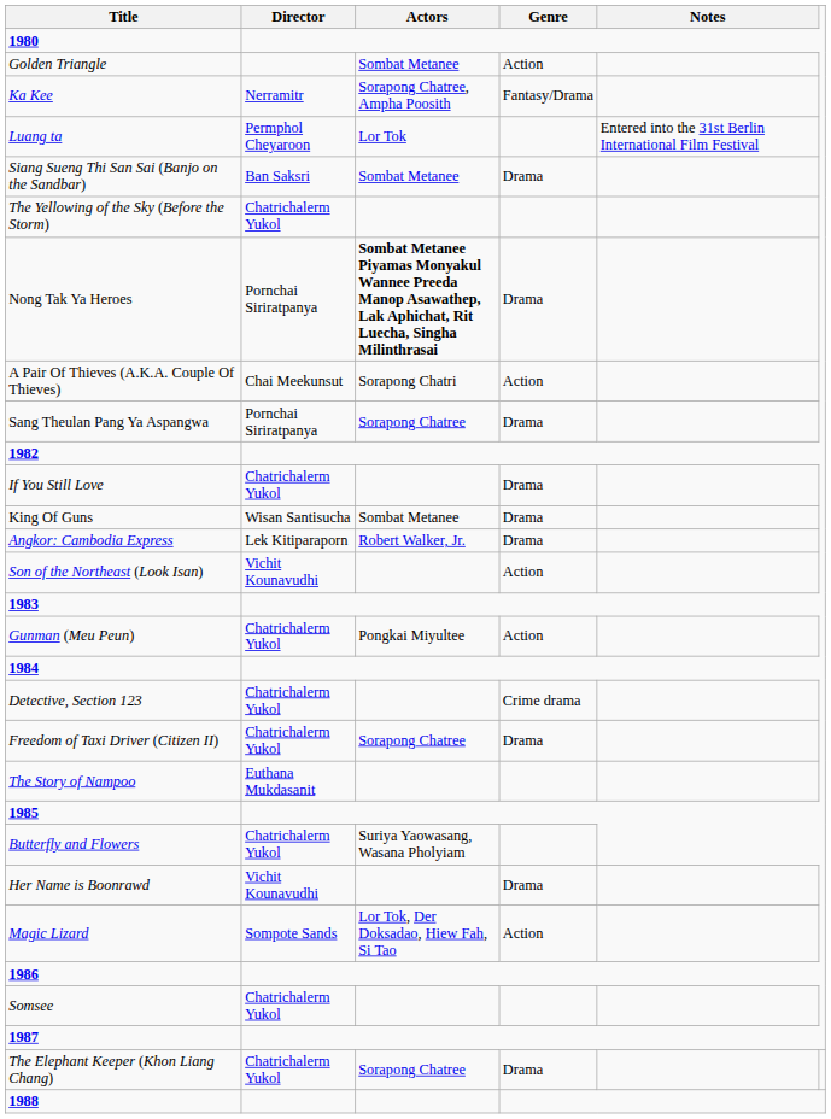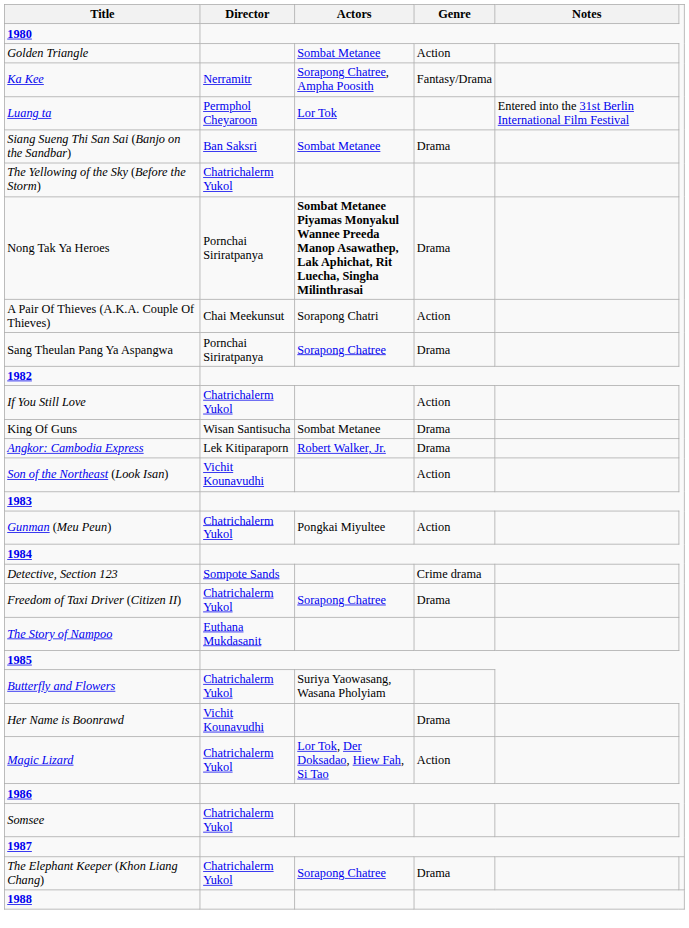 <table class="wikitable" style="width:100%;">
 <tr>
 <th style="width:30%;">Title</th>
 <th style="width:14%;">Director</th>
 <th style="width:18%;">Actors</th>
 <th style="width:10%;">Genre</th>
 <th style="width:28%;">Notes</th>
 </tr>
 <tr>
 <td><strong><a href='#'>1980</a></strong></td>
 </tr>
 <tr>
 <td><em>Golden Triangle</em></td>
 <td></td>
 <td><a href='#'>Sombat Metanee</a></td>
 <td>Action</td>
 <td></td>
 </tr>
 <tr>
 <td><em><a href='#'>Ka Kee</a></em></td>
 <td><a href='#'>Nerramitr</a></td>
 <td><a href='#'>Sorapong Chatree</a>, <a href='#'>Ampha Poosith</a></td>
 <td>Fantasy/Drama</td>
 <td></td>
 </tr>
 <tr>
 <td><em><a href='#'>Luang ta</a></em></td>
 <td><a href='#'>Permphol Cheyaroon</a></td>
 <td><a href='#'>Lor Tok</a></td>
 <td></td>
 <td>Entered into the <a href='#'>31st Berlin International Film Festival</a></td>
 </tr>
 <tr>
 <td><em>Siang Sueng Thi San Sai</em> (<em>Banjo on the Sandbar</em>)</td>
 <td><a href='#'>Ban Saksri</a></td>
 <td><a href='#'>Sombat Metanee</a></td>
 <td>Drama</td>
 <td></td>
 </tr>
 <tr>
 <td><em>The Yellowing of the Sky</em> (<em>Before the Storm</em>)</td>
 <td><a href='#'>Chatrichalerm Yukol</a></td>
 <td></td>
 <td></td>
 <td></td>
 </tr>
 <tr>
 <td>Nong Tak Ya Heroes</td>
 <td>Pornchai Siriratpanya</td>
 <td><strong>Sombat Metanee Piyamas Monyakul Wannee Preeda Manop Asawathep, Lak Aphichat, Rit Luecha, Singha Milinthrasai</strong></td>
 <td>Drama</td>
 <td></td>
 </tr>
 <tr>
 <td>A Pair Of Thieves (A.K.A. Couple Of Thieves)</td>
 <td>Chai Meekunsut</td>
 <td>Sorapong Chatri</td>
 <td>Action</td>
 <td></td>
 </tr>
 <tr>
 <td>Sang Theulan Pang Ya Aspangwa</td>
 <td>Pornchai Siriratpanya</td>
 <td><a href='#'>Sorapong Chatree</a></td>
 <td>Drama</td>
 <td></td>
 </tr>
 <tr>
 <td><strong><a href='#'>1982</a></strong></td>
 </tr>
 <tr>
 <td><em>If You Still Love</em></td>
 <td><a href='#'>Chatrichalerm Yukol</a></td>
 <td></td>
-<td>Drama</td>
+<td>Action</td>
 <td></td>
 </tr>
 <tr>
 <td>King Of Guns</td>
 <td>Wisan Santisucha</td>
 <td>Sombat Metanee</td>
 <td>Drama</td>
 <td></td>
 </tr>
 <tr>
 <td><em><a href='#'>Angkor: Cambodia Express</a></em></td>
 <td>Lek Kitiparaporn</td>
 <td><a href='#'>Robert Walker, Jr.</a></td>
 <td>Drama</td>
 <td></td>
 </tr>
 <tr>
 <td><em><a href='#'>Son of the Northeast</a></em> (<em>Look Isan</em>)</td>
 <td><a href='#'>Vichit Kounavudhi</a></td>
 <td></td>
 <td>Action</td>
 <td></td>
 </tr>
 <tr>
 <td><strong><a href='#'>1983</a></strong></td>
 </tr>
 <tr>
 <td><em><a href='#'>Gunman</a></em> (<em>Meu Peun</em>)</td>
 <td><a href='#'>Chatrichalerm Yukol</a></td>
 <td>Pongkai Miyultee</td>
 <td>Action</td>
 <td></td>
 </tr>
 <tr>
 <td><strong><a href='#'>1984</a></strong></td>
 </tr>
 <tr>
 <td><em>Detective, Section 123</em></td>
-<td><a href='#'>Chatrichalerm Yukol</a></td>
+<td><a href='#'>Sompote Sands</a></td>
 <td></td>
 <td>Crime drama</td>
 <td></td>
 </tr>
 <tr>
 <td><em>Freedom of Taxi Driver</em> (<em>Citizen II</em>)</td>
 <td><a href='#'>Chatrichalerm Yukol</a></td>
 <td><a href='#'>Sorapong Chatree</a></td>
 <td>Drama</td>
 <td></td>
 </tr>
 <tr>
 <td><em><a href='#'>The Story of Nampoo</a></em></td>
 <td><a href='#'>Euthana Mukdasanit</a></td>
 <td></td>
 <td></td>
 <td></td>
 </tr>
 <tr>
 <td><strong><a href='#'>1985</a></strong></td>
 </tr>
 <tr>
 <td><em><a href='#'>Butterfly and Flowers</a></em></td>
 <td><a href='#'>Chatrichalerm Yukol</a></td>
 <td>Suriya Yaowasang, Wasana Pholyiam</td>
 <td Drama></td>
 </tr>
 <tr>
 <td><em>Her Name is Boonrawd</em></td>
 <td><a href='#'>Vichit Kounavudhi</a></td>
 <td></td>
 <td>Drama</td>
 <td></td>
 </tr>
 <tr>
 <td><em><a href='#'>Magic Lizard</a></em></td>
-<td><a href='#'>Sompote Sands</a></td>
+<td><a href='#'>Chatrichalerm Yukol</a></td>
 <td><a href='#'>Lor Tok</a>, <a href='#'>Der Doksadao</a>, <a href='#'>Hiew Fah</a>, <a href='#'>Si Tao</a></td>
 <td>Action</td>
 <td></td>
 </tr>
 <tr>
 <td><strong><a href='#'>1986</a></strong></td>
 </tr>
 <tr>
 <td><em>Somsee</em></td>
 <td><a href='#'>Chatrichalerm Yukol</a></td>
 <td></td>
 <td></td>
 <td></td>
 </tr>
 <tr>
 <td><strong><a href='#'>1987</a></strong></td>
 </tr>
 <tr>
 <td><em>The Elephant Keeper</em> (<em>Khon Liang Chang</em>)</td>
 <td><a href='#'>Chatrichalerm Yukol</a></td>
 <td><a href='#'>Sorapong Chatree</a></td>
 <td>Drama</td>
 <td></td>
 <td></td>
 </tr>
 <tr>
 <td><strong><a href='#'>1988</a></strong></td>
 <td></td>
 <td></td>
 </tr>
 </table>
